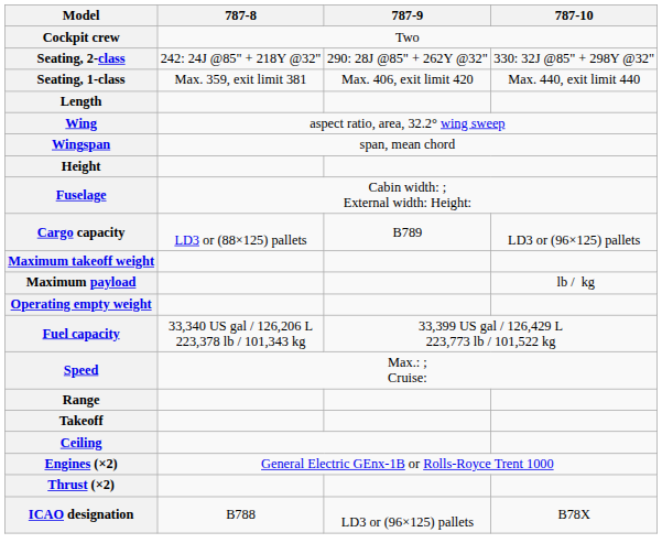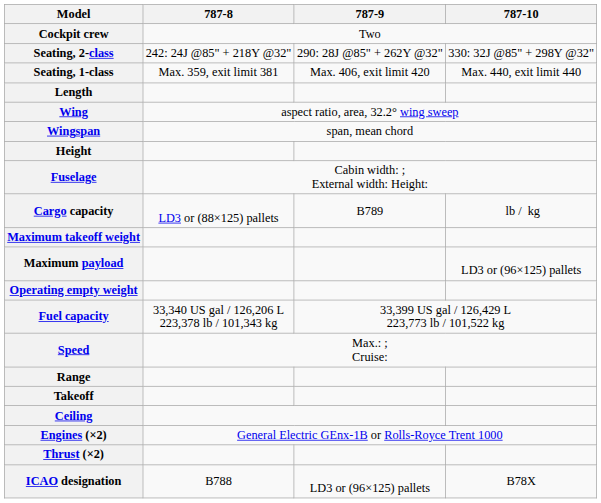 <table class="wikitable sticky-header" style="text-align: center;">
 <tr>
 <th scope="col">Model</th>
 <th scope="col">787-8</th>
 <th scope="col">787-9</th>
 <th scope="col">787-10</th>
 </tr>
 <tr>
 <th scope="row">Cockpit crew</th>
 <td colspan="3">Two</td>
 </tr>
 <tr>
 <th scope="row">Seating, 2-<a href='#'>class</a></th>
 <td>242: 24J @85" + 218Y @32"</td>
 <td>290: 28J @85" + 262Y @32"</td>
 <td>330: 32J @85" + 298Y @32"</td>
 </tr>
 <tr>
 <th scope="row">Seating, 1-class</th>
 <td>Max. 359, exit limit 381</td>
 <td>Max. 406, exit limit 420</td>
 <td>Max. 440, exit limit 440</td>
 </tr>
 <tr>
 <th scope="row">Length</th>
 <td></td>
 <td></td>
 <td></td>
 </tr>
 <tr>
 <th scope="row"><a href='#'>Wing</a></th>
 <td colspan="3"> aspect ratio,  area, 32.2° <a href='#'>wing sweep</a></td>
 </tr>
 <tr>
 <th scope="row"><a href='#'>Wingspan</a></th>
 <td colspan="3"> span,  mean chord</td>
 </tr>
 <tr>
 <th scope="row">Height</th>
 <td></td>
 <td colspan="2"></td>
 </tr>
 <tr>
 <th scope="row"><a href='#'>Fuselage</a></th>
 <td colspan="3">Cabin width: ; <br>External width:  Height: </td>
 </tr>
 <tr>
 <th scope="row"><a href='#'>Cargo</a> capacity</th>
 <td> <br> <a href='#'>LD3</a> or  (88×125) pallets</td>
 <td>B789</td>
-<td> <br> LD3 or  (96×125) pallets</td>
+<td> lb /  kg</td>
 </tr>
 <tr>
 <th scope="row"><a href='#'>Maximum takeoff weight</a></th>
 <td></td>
 <td></td>
 <td></td>
 </tr>
 <tr>
 <th scope="row">Maximum <a href='#'>payload</a></th>
 <td></td>
 <td></td>
-<td> lb /  kg</td>
+<td> <br> LD3 or  (96×125) pallets</td>
 </tr>
 <tr>
 <th scope="row"><a href='#'>Operating empty weight</a></th>
 <td></td>
 <td></td>
 <td></td>
 </tr>
 <tr>
 <th scope="row"><a href='#'>Fuel capacity</a></th>
 <td>33,340 US gal / 126,206 L <br>223,378 lb / 101,343 kg</td>
 <td colspan="2">33,399 US gal / 126,429 L <br>223,773 lb / 101,522 kg</td>
 </tr>
 <tr>
 <th scope="row"><a href='#'>Speed</a></th>
 <td colspan="3">Max.: ; <br>Cruise: </td>
 </tr>
 <tr>
 <th scope="row">Range</th>
 <td></td>
 <td></td>
 <td></td>
 </tr>
 <tr>
 <th scope="row">Takeoff</th>
 <td></td>
 <td></td>
 <td></td>
 </tr>
 <tr>
 <th scope="row"><a href='#'>Ceiling</a></th>
 <td colspan="2"></td>
 <td></td>
 </tr>
 <tr>
 <th scope="row"><a href='#'>Engines</a> (×2)</th>
 <td colspan="3"><a href='#'>General Electric GEnx-1B</a> or <a href='#'>Rolls-Royce Trent 1000</a></td>
 </tr>
 <tr>
 <th scope="row"><a href='#'>Thrust</a> (×2)</th>
 <td></td>
 <td></td>
 <td></td>
 </tr>
 <tr>
 <th><a href='#'>ICAO</a> designation</th>
 <td>B788</td>
 <td> <br> LD3 or  (96×125) pallets</td>
 <td>B78X</td>
 </tr>
 </table>
